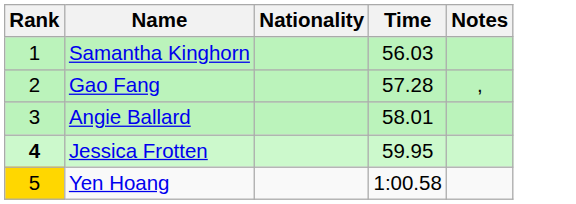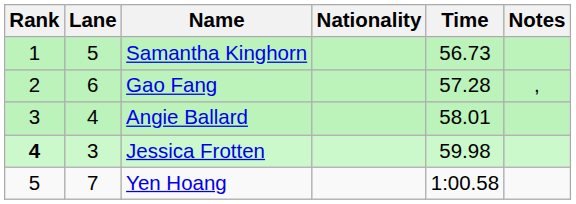 <table class="wikitable sortable" style="text-align:center">
 <tr>
 <th>Rank</th>
+<th>Lane</th>
 <th>Name</th>
 <th>Nationality</th>
 <th>Time</th>
 <th>Notes</th>
 </tr>
 <tr bgcolor=bbf3bb>
 <td>1</td>
+<td>5</td>
 <td align="left"><a href='#'>Samantha Kinghorn</a></td>
 <td align="left"></td>
-<td>56.03</td>
+<td>56.73</td>
 <td></td>
 </tr>
 <tr bgcolor=bbf3bb>
 <td>2</td>
+<td>6</td>
 <td align="left"><a href='#'>Gao Fang</a></td>
 <td align="left"></td>
 <td>57.28</td>
 <td>, </td>
 </tr>
 <tr bgcolor=bbf3bb>
 <td>3</td>
+<td>4</td>
 <td align="left"><a href='#'>Angie Ballard</a></td>
 <td align="left"></td>
 <td>58.01</td>
 <td></td>
 </tr>
 <tr bgcolor=ccf9cc>
 <td><strong>4</strong></td>
+<td>3</td>
 <td align="left"><a href='#'>Jessica Frotten</a></td>
 <td align="left"></td>
-<td>59.95</td>
+<td>59.98</td>
 <td></td>
 </tr>
 <tr>
-<td style="background: gold;">5</td>
+<td>5</td>
+<td>7</td>
 <td align="left"><a href='#'>Yen Hoang</a></td>
 <td align="left"></td>
 <td>1:00.58</td>
 <td></td>
 </tr>
 </table>
